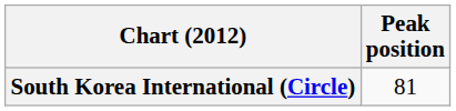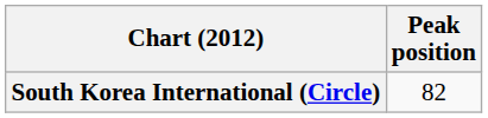 <table class="wikitable plainrowheaders" style="text-align:center">
 <tr>
 <th scope="col">Chart (2012)</th>
 <th scope="col">Peak<br>position</th>
 </tr>
 <tr>
 <th scope="row">South Korea International (<a href='#'>Circle</a>)</th>
-<td>81</td>
+<td>82</td>
 </tr>
 </table>
